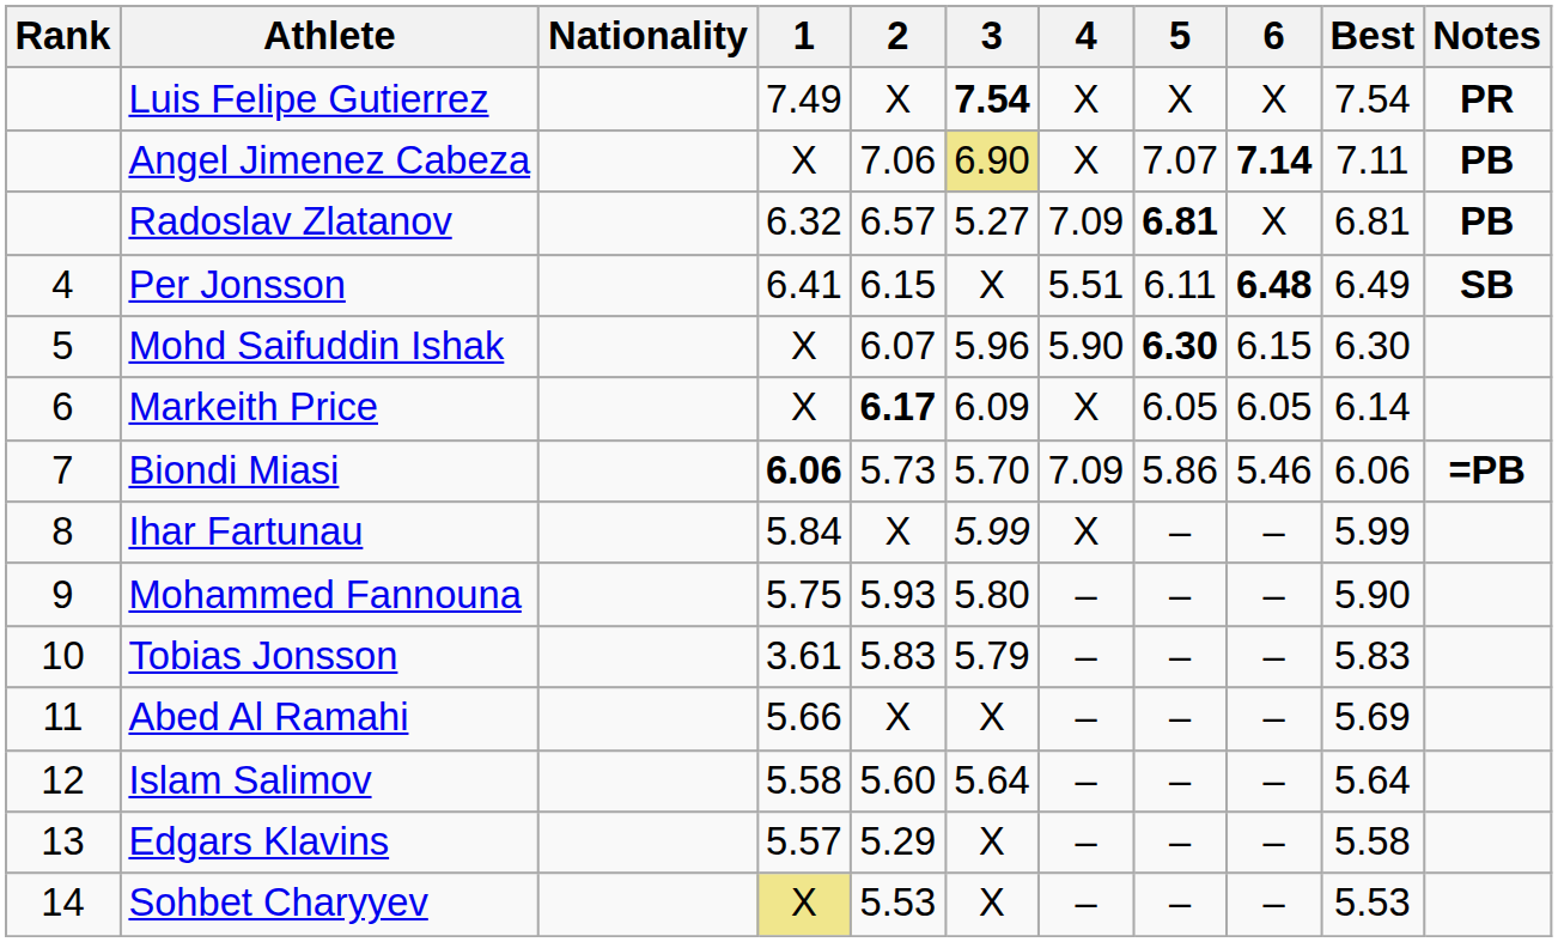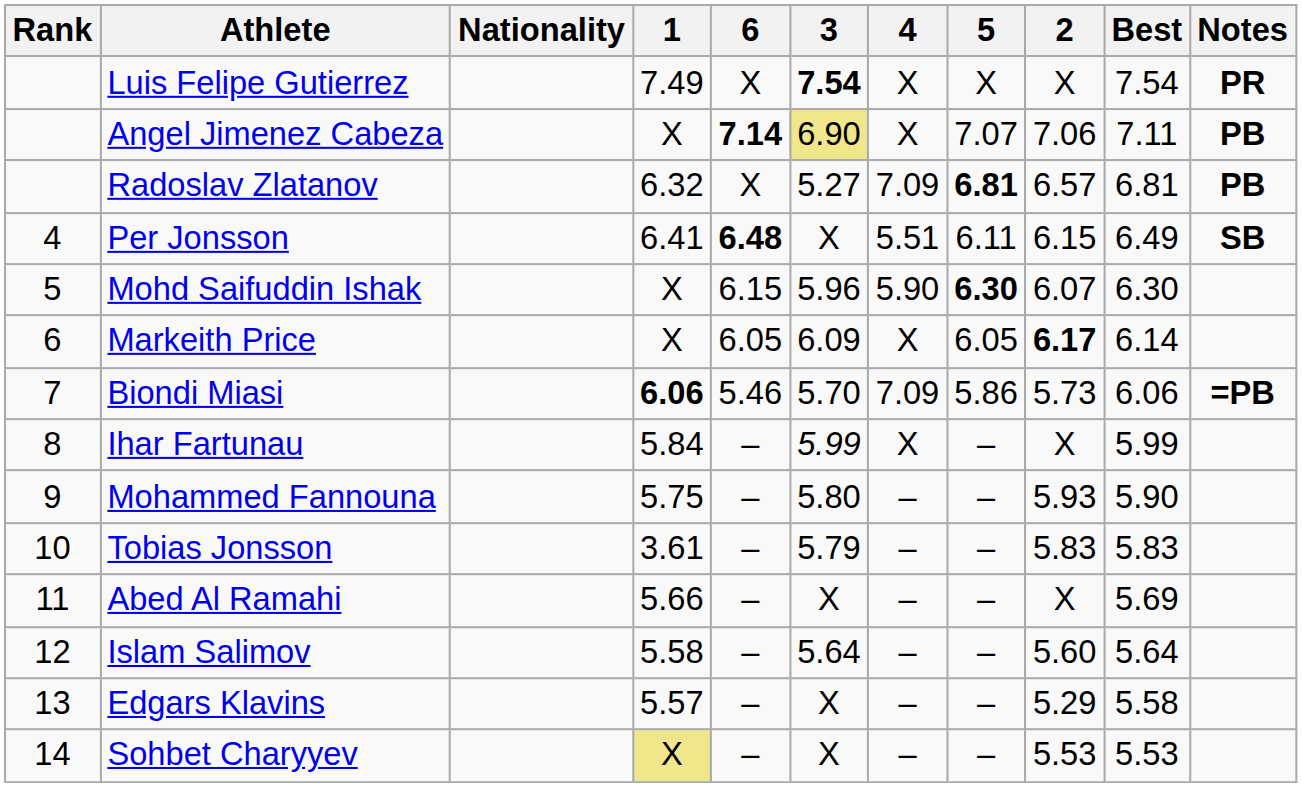 <table class="wikitable sortable" style="text-align:center">
 <tr>
 <th>Rank</th>
 <th>Athlete</th>
 <th>Nationality</th>
 <th>1</th>
-<th>2</th>
+<th>6</th>
 <th>3</th>
 <th>4</th>
 <th>5</th>
-<th>6</th>
+<th>2</th>
 <th>Best</th>
 <th>Notes</th>
 </tr>
 <tr>
 <td></td>
 <td align=left><a href='#'>Luis Felipe Gutierrez</a></td>
 <td align=left></td>
 <td>7.49</td>
 <td>X</td>
 <td><strong>7.54</strong></td>
 <td>X</td>
 <td>X</td>
 <td>X</td>
 <td>7.54</td>
 <td><strong>PR</strong></td>
 </tr>
 <tr>
 <td></td>
 <td align=left><a href='#'>Angel Jimenez Cabeza</a></td>
 <td align=left></td>
 <td>X</td>
-<td>7.06</td>
+<td><strong>7.14</strong></td>
 <td style="background: khaki;">6.90</td>
 <td>X</td>
 <td>7.07</td>
-<td><strong>7.14</strong></td>
+<td>7.06</td>
 <td>7.11</td>
 <td><strong>PB</strong></td>
 </tr>
 <tr>
 <td></td>
 <td align=left><a href='#'>Radoslav Zlatanov</a></td>
 <td align=left></td>
 <td>6.32</td>
-<td>6.57</td>
+<td>X</td>
 <td>5.27</td>
 <td>7.09</td>
 <td><strong>6.81</strong></td>
-<td>X</td>
+<td>6.57</td>
 <td>6.81</td>
 <td><strong>PB</strong></td>
 </tr>
 <tr>
 <td>4</td>
 <td align=left><a href='#'>Per Jonsson</a></td>
 <td align=left></td>
 <td>6.41</td>
-<td>6.15</td>
+<td><strong>6.48</strong></td>
 <td>X</td>
 <td>5.51</td>
 <td>6.11</td>
-<td><strong>6.48</strong></td>
+<td>6.15</td>
 <td>6.49</td>
 <td><strong>SB</strong></td>
 </tr>
 <tr>
 <td>5</td>
 <td align=left><a href='#'>Mohd Saifuddin Ishak</a></td>
 <td align=left></td>
 <td>X</td>
-<td>6.07</td>
+<td>6.15</td>
 <td>5.96</td>
 <td>5.90</td>
 <td><strong>6.30</strong></td>
-<td>6.15</td>
+<td>6.07</td>
 <td>6.30</td>
 <td></td>
 </tr>
 <tr>
 <td>6</td>
 <td align=left><a href='#'>Markeith Price</a></td>
 <td align=left></td>
 <td>X</td>
-<td><strong>6.17</strong></td>
+<td>6.05</td>
 <td>6.09</td>
 <td>X</td>
 <td>6.05</td>
-<td>6.05</td>
+<td><strong>6.17</strong></td>
 <td>6.14</td>
 <td></td>
 </tr>
 <tr>
 <td>7</td>
 <td align=left><a href='#'>Biondi Miasi</a></td>
 <td align=left></td>
 <td><strong>6.06</strong></td>
-<td>5.73</td>
+<td>5.46</td>
 <td>5.70</td>
 <td>7.09</td>
 <td>5.86</td>
-<td>5.46</td>
+<td>5.73</td>
 <td>6.06</td>
 <td><strong>=PB</strong></td>
 </tr>
 <tr>
 <td>8</td>
 <td align=left><a href='#'>Ihar Fartunau</a></td>
 <td align=left></td>
 <td>5.84</td>
-<td>X</td>
+<td>–</td>
 <td><em>5.99<strong></td>
 <td>X</td>
 <td>–</td>
-<td>–</td>
+<td>X</td>
 <td>5.99</td>
 <td></td>
 </tr>
 <tr>
 <td>9</td>
 <td align=left><a href='#'>Mohammed Fannouna</a></td>
 <td align=left></td>
 <td>5.75</td>
-<td></strong>5.93<strong></td>
+<td>–</td>
 <td>5.80</td>
 <td>–</td>
 <td>–</td>
-<td>–</td>
+<td></strong>5.93<strong></td>
 <td>5.90</td>
 <td></td>
 </tr>
 <tr>
 <td>10</td>
 <td align=left><a href='#'>Tobias Jonsson</a></td>
 <td align=left></td>
 <td>3.61</td>
-<td></strong>5.83<strong></td>
+<td>–</td>
 <td>5.79</td>
 <td>–</td>
 <td>–</td>
-<td>–</td>
+<td></strong>5.83<strong></td>
 <td>5.83</td>
 <td></td>
 </tr>
 <tr>
 <td>11</td>
 <td align=left><a href='#'>Abed Al Ramahi</a></td>
 <td align=left></td>
 <td></strong>5.66<strong></td>
-<td>X</td>
+<td>–</td>
 <td>X</td>
 <td>–</td>
 <td>–</td>
-<td>–</td>
+<td>X</td>
 <td>5.69</td>
 <td></td>
 </tr>
 <tr>
 <td>12</td>
 <td align=left><a href='#'>Islam Salimov</a></td>
 <td align=left></td>
 <td>5.58</td>
-<td>5.60</td>
+<td>–</td>
 <td></strong>5.64<strong></td>
 <td>–</td>
 <td>–</td>
-<td>–</td>
+<td>5.60</td>
 <td>5.64</td>
 <td></td>
 </tr>
 <tr>
 <td>13</td>
 <td align=left><a href='#'>Edgars Klavins</a></td>
 <td align=left></td>
 <td></strong>5.57<strong></td>
-<td>5.29</td>
+<td>–</td>
 <td>X</td>
 <td>–</td>
 <td>–</td>
-<td>–</td>
+<td>5.29</td>
 <td>5.58</td>
 <td></td>
 </tr>
 <tr>
 <td>14</td>
 <td align=left><a href='#'>Sohbet Charyyev</a></td>
 <td align=left></td>
 <td style="background: khaki;">X</td>
-<td></strong>5.53<strong></td>
+<td>–</td>
 <td>X</td>
 <td>–</td>
 <td>–</td>
-<td>–</td>
+<td></strong>5.53<strong></td>
 <td>5.53</td>
 <td></td>
 </tr>
 </table>
